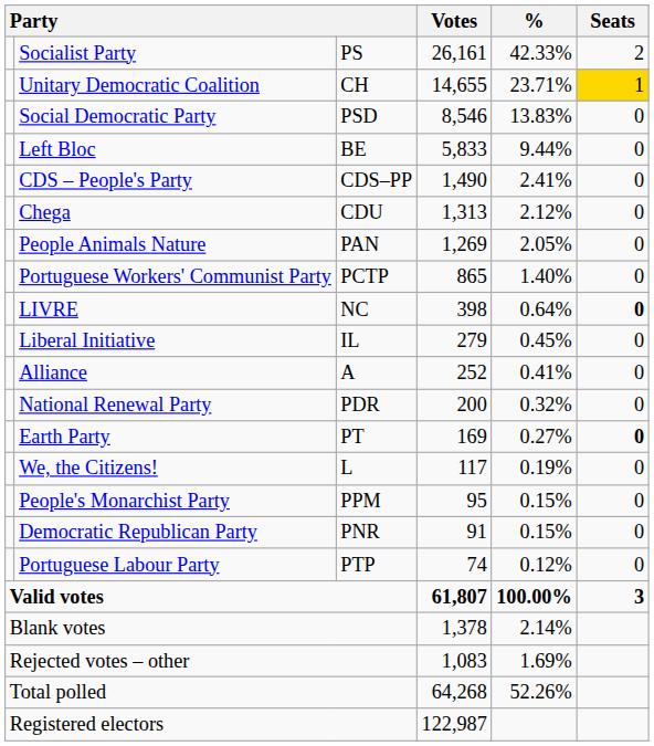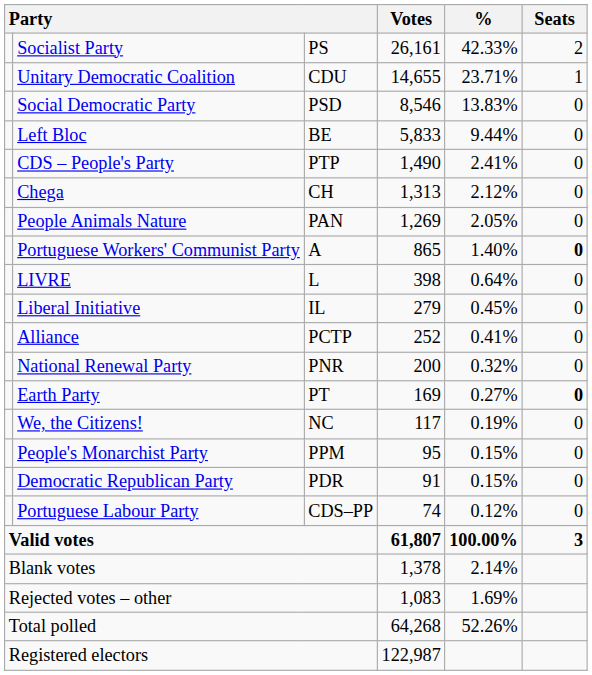 <table class="wikitable" border="1" style="text-align:right;">
 <tr>
 <th style="text-align:left;" colspan=3>Party</th>
 <th align=center width="50">Votes</th>
 <th align=center width="50">%</th>
 <th align=center width="50">Seats</th>
 </tr>
 <tr>
 <td></td>
 <td align=left><a href='#'>Socialist Party</a></td>
 <td align=left>PS</td>
 <td>26,161</td>
 <td>42.33%</td>
 <td>2</td>
 </tr>
 <tr>
 <td></td>
 <td align=left style="white-space: nowrap;"><a href='#'>Unitary Democratic Coalition</a></td>
-<td align=left>CH</td>
+<td align=left>CDU</td>
 <td>14,655</td>
 <td>23.71%</td>
-<td style="background: gold;">1</td>
+<td>1</td>
 </tr>
 <tr>
 <td></td>
 <td align=left><a href='#'>Social Democratic Party</a></td>
 <td align=left>PSD</td>
 <td>8,546</td>
 <td>13.83%</td>
 <td>0</td>
 </tr>
 <tr>
 <td></td>
 <td align=left><a href='#'>Left Bloc</a></td>
 <td align=left>BE</td>
 <td>5,833</td>
 <td>9.44%</td>
 <td>0</td>
 </tr>
 <tr>
 <td></td>
 <td align=left><a href='#'>CDS – People's Party</a></td>
-<td align=left style="white-space: nowrap;">CDS–PP</td>
+<td align=left>PTP</td>
 <td>1,490</td>
 <td>2.41%</td>
 <td>0</td>
 </tr>
 <tr>
 <td></td>
 <td align=left><a href='#'>Chega</a></td>
-<td align=left>CDU</td>
+<td align=left>CH</td>
 <td>1,313</td>
 <td>2.12%</td>
 <td>0</td>
 </tr>
 <tr>
 <td></td>
 <td align=left><a href='#'>People Animals Nature</a></td>
 <td align=left>PAN</td>
 <td>1,269</td>
 <td>2.05%</td>
 <td>0</td>
 </tr>
 <tr>
 <td></td>
 <td align=left><a href='#'>Portuguese Workers' Communist Party</a></td>
-<td align=left>PCTP</td>
+<td align=left>A</td>
 <td>865</td>
 <td>1.40%</td>
-<td>0</td>
+<td><strong>0</strong></td>
 </tr>
 <tr>
 <td></td>
 <td align=left><a href='#'>LIVRE</a></td>
-<td align=left>NC</td>
+<td align=left>L</td>
 <td>398</td>
 <td>0.64%</td>
-<td><strong>0</strong></td>
+<td>0</td>
 </tr>
 <tr>
 <td></td>
 <td align=left><a href='#'>Liberal Initiative</a></td>
 <td align=left>IL</td>
 <td>279</td>
 <td>0.45%</td>
 <td>0</td>
 </tr>
 <tr>
 <td></td>
 <td align=left><a href='#'>Alliance</a></td>
-<td align=left>A</td>
+<td align=left>PCTP</td>
 <td>252</td>
 <td>0.41%</td>
 <td>0</td>
 </tr>
 <tr>
 <td></td>
 <td align=left><a href='#'>National Renewal Party</a></td>
-<td align=left>PDR</td>
+<td align=left>PNR</td>
 <td>200</td>
 <td>0.32%</td>
 <td>0</td>
 </tr>
 <tr>
 <td></td>
 <td align=left><a href='#'>Earth Party</a></td>
 <td align=left>PT</td>
 <td>169</td>
 <td>0.27%</td>
 <td><strong>0</strong></td>
 </tr>
 <tr>
 <td></td>
 <td align=left><a href='#'>We, the Citizens!</a></td>
-<td align=left>L</td>
+<td align=left>NC</td>
 <td>117</td>
 <td>0.19%</td>
 <td>0</td>
 </tr>
 <tr>
 <td></td>
 <td align=left><a href='#'>People's Monarchist Party</a></td>
 <td align=left>PPM</td>
 <td>95</td>
 <td>0.15%</td>
 <td>0</td>
 </tr>
 <tr>
 <td></td>
 <td align=left><a href='#'>Democratic Republican Party</a></td>
-<td align=left>PNR</td>
+<td align=left>PDR</td>
 <td>91</td>
 <td>0.15%</td>
 <td>0</td>
 </tr>
 <tr>
 <td></td>
 <td align=left><a href='#'>Portuguese Labour Party</a></td>
-<td align=left>PTP</td>
+<td align=left style="white-space: nowrap;">CDS–PP</td>
 <td>74</td>
 <td>0.12%</td>
 <td>0</td>
 </tr>
 <tr style="font-weight:bold">
 <td align=left colspan=3>Valid votes</td>
 <td>61,807</td>
 <td>100.00%</td>
 <td>3</td>
 </tr>
 <tr>
 <td align=left colspan=3>Blank votes</td>
 <td>1,378</td>
 <td>2.14%</td>
 <td></td>
 </tr>
 <tr>
 <td align=left colspan=3>Rejected votes – other</td>
 <td>1,083</td>
 <td>1.69%</td>
 <td></td>
 </tr>
 <tr>
 <td align=left colspan=3>Total polled</td>
 <td>64,268</td>
 <td>52.26%</td>
 <td></td>
 </tr>
 <tr>
 <td align=left colspan=3>Registered electors</td>
 <td>122,987</td>
 <td></td>
 <td></td>
 </tr>
 </table>
